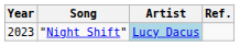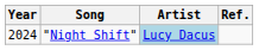 <table class="wikitable">
 <tr>
 <th>Year</th>
 <th>Song</th>
 <th>Artist</th>
 <th>Ref.</th>
 </tr>
 <tr>
-<td>2023</td>
+<td>2024</td>
 <td>"<a href='#'>Night Shift</a>"</td>
 <td style="background: lightblue;"><a href='#'>Lucy Dacus</a></td>
 <td></td>
 </tr>
 </table>
